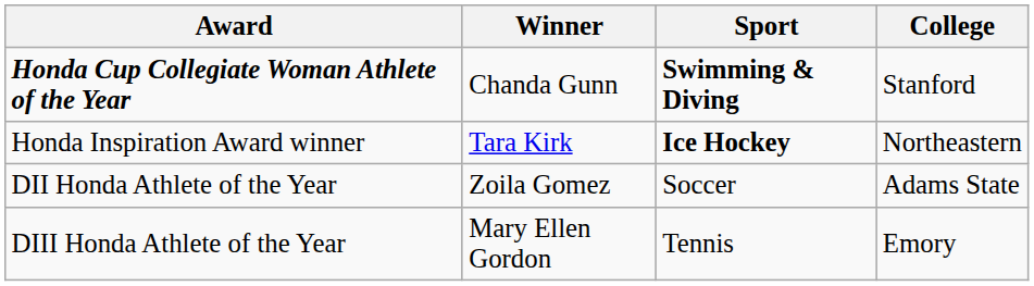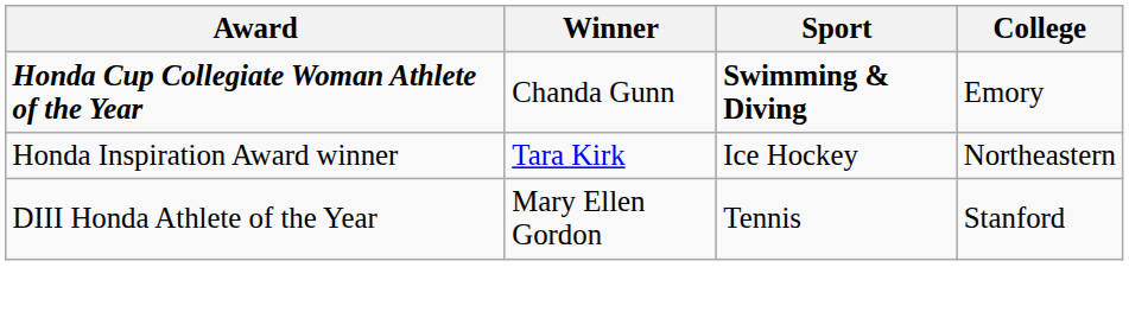 <table class="wikitable">
 <tr>
 <th>Award</th>
 <th>Winner</th>
 <th>Sport</th>
 <th>College</th>
 </tr>
 <tr>
 <td><strong><em>Honda Cup<strong> Collegiate Woman Athlete of the Year<em></td>
 <td>Chanda Gunn</td>
 <td><strong>Swimming & Diving</strong></td>
-<td>Stanford</td>
+<td>Emory</td>
 </tr>
 <tr>
 <td></em>Honda Inspiration Award winner<em></td>
 <td><a href='#'>Tara Kirk</a></td>
-<td><strong>Ice Hockey</strong></td>
+<td>Ice Hockey</td>
 <td>Northeastern</td>
-</tr>
-<tr>
-<td></em>DII Honda Athlete of the Year<em></td>
-<td>Zoila Gomez</td>
-<td>Soccer</td>
-<td>Adams State</td>
 </tr>
 <tr>
 <td></em>DIII Honda Athlete of the Year<em></td>
 <td>Mary Ellen Gordon</td>
 <td>Tennis</td>
-<td>Emory</td>
+<td>Stanford</td>
 </tr>
 </table>
